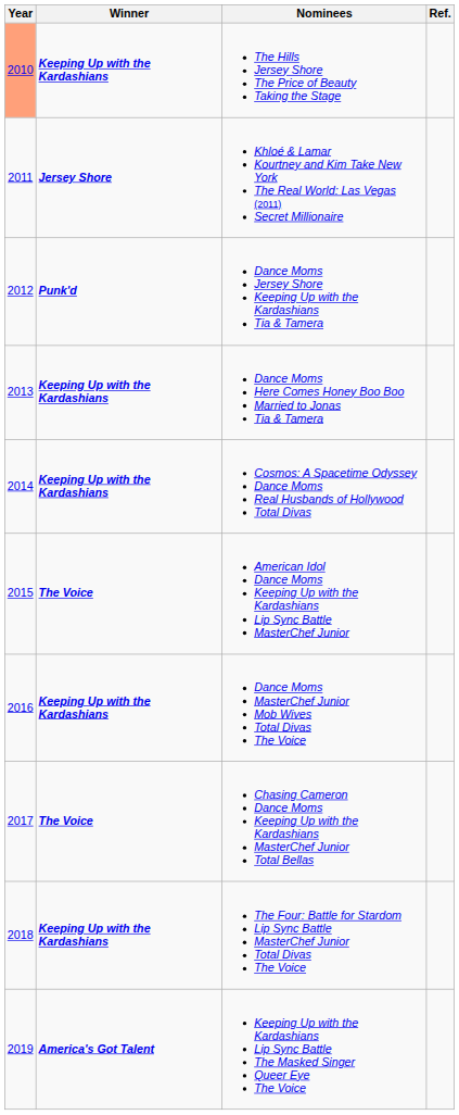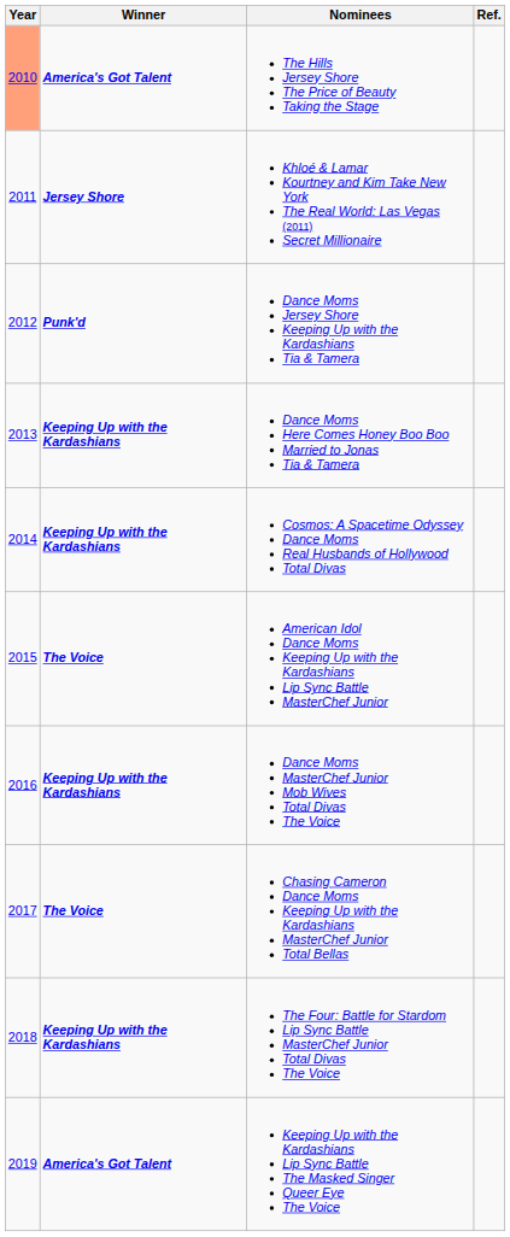 <table class="wikitable" width=70%>
 <tr>
 <th>Year</th>
 <th>Winner</th>
 <th>Nominees</th>
 <th>Ref.</th>
 </tr>
 <tr>
 <td align="center" style="background: lightsalmon;"><a href='#'>2010</a></td>
-<td><strong><em><a href='#'>Keeping Up with the Kardashians</a></em></strong></td>
+<td><strong><em><a href='#'>America's Got Talent</a></em></strong></td>
 <td><br><ul><li><em><a href='#'>The Hills</a></em></li><li><em><a href='#'>Jersey Shore</a></em></li><li><em><a href='#'>The Price of Beauty</a></em></li><li><em><a href='#'>Taking the Stage</a></em></li></ul></td>
 <td align="center"></td>
 </tr>
 <tr>
 <td align="center"><a href='#'>2011</a></td>
 <td><strong><em><a href='#'>Jersey Shore</a></em></strong></td>
 <td><br><ul><li><em><a href='#'>Khloé & Lamar</a></em></li><li><em><a href='#'>Kourtney and Kim Take New York</a></em></li><li><a href='#'><em>The Real World: Las Vegas</em> <small>(2011)</small></a></li><li><em><a href='#'>Secret Millionaire</a></em></li></ul></td>
 <td align="center"></td>
 </tr>
 <tr>
 <td align="center"><a href='#'>2012</a></td>
 <td><strong><em><a href='#'>Punk'd</a></em></strong></td>
 <td><br><ul><li><em><a href='#'>Dance Moms</a></em></li><li><em><a href='#'>Jersey Shore</a></em></li><li><em><a href='#'>Keeping Up with the Kardashians</a></em></li><li><em><a href='#'>Tia & Tamera</a></em></li></ul></td>
 <td align="center"></td>
 </tr>
 <tr>
 <td align="center"><a href='#'>2013</a></td>
 <td><strong><em><a href='#'>Keeping Up with the Kardashians</a></em></strong></td>
 <td><br><ul><li><em><a href='#'>Dance Moms</a></em></li><li><em><a href='#'>Here Comes Honey Boo Boo</a></em></li><li><em><a href='#'>Married to Jonas</a></em></li><li><em><a href='#'>Tia & Tamera</a></em></li></ul></td>
 <td align="center"></td>
 </tr>
 <tr>
 <td align="center"><a href='#'>2014</a></td>
 <td><strong><em><a href='#'>Keeping Up with the Kardashians</a></em></strong></td>
 <td><br><ul><li><em><a href='#'>Cosmos: A Spacetime Odyssey</a></em></li><li><em><a href='#'>Dance Moms</a></em></li><li><em><a href='#'>Real Husbands of Hollywood</a></em></li><li><em><a href='#'>Total Divas</a></em></li></ul></td>
 <td align="center"></td>
 </tr>
 <tr>
 <td align="center"><a href='#'>2015</a></td>
 <td><strong><em><a href='#'>The Voice</a></em></strong></td>
 <td><br><ul><li><em><a href='#'>American Idol</a></em></li><li><em><a href='#'>Dance Moms</a></em></li><li><em><a href='#'>Keeping Up with the Kardashians</a></em></li><li><em><a href='#'>Lip Sync Battle</a></em></li><li><em><a href='#'>MasterChef Junior</a></em></li></ul></td>
 <td align="center"></td>
 </tr>
 <tr>
 <td align="center"><a href='#'>2016</a></td>
 <td><strong><em><a href='#'>Keeping Up with the Kardashians</a></em></strong></td>
 <td><br><ul><li><em><a href='#'>Dance Moms</a></em></li><li><em><a href='#'>MasterChef Junior</a></em></li><li><em><a href='#'>Mob Wives</a></em></li><li><em><a href='#'>Total Divas</a></em></li><li><em><a href='#'>The Voice</a></em></li></ul></td>
 <td align="center"></td>
 </tr>
 <tr>
 <td align="center"><a href='#'>2017</a></td>
 <td><strong><em><a href='#'>The Voice</a></em></strong></td>
 <td><br><ul><li><em><a href='#'>Chasing Cameron</a></em></li><li><em><a href='#'>Dance Moms</a></em></li><li><em><a href='#'>Keeping Up with the Kardashians</a></em></li><li><em><a href='#'>MasterChef Junior</a></em></li><li><em><a href='#'>Total Bellas</a></em></li></ul></td>
 <td align="center"></td>
 </tr>
 <tr>
 <td align="center"><a href='#'>2018</a></td>
 <td><strong><em><a href='#'>Keeping Up with the Kardashians</a></em></strong></td>
 <td><br><ul><li><em><a href='#'>The Four: Battle for Stardom</a></em></li><li><em><a href='#'>Lip Sync Battle</a></em></li><li><em><a href='#'>MasterChef Junior</a></em></li><li><em><a href='#'>Total Divas</a></em></li><li><em><a href='#'>The Voice</a></em></li></ul></td>
 <td align="center"></td>
 </tr>
 <tr>
 <td align="center"><a href='#'>2019</a></td>
 <td><strong><em><a href='#'>America's Got Talent</a></em></strong></td>
 <td><br><ul><li><em><a href='#'>Keeping Up with the Kardashians</a></em></li><li><em><a href='#'>Lip Sync Battle</a></em></li><li><em><a href='#'>The Masked Singer</a></em></li><li><em><a href='#'>Queer Eye</a></em></li><li><em><a href='#'>The Voice</a></em></li></ul></td>
 <td align="center"></td>
 </tr>
 </table>
